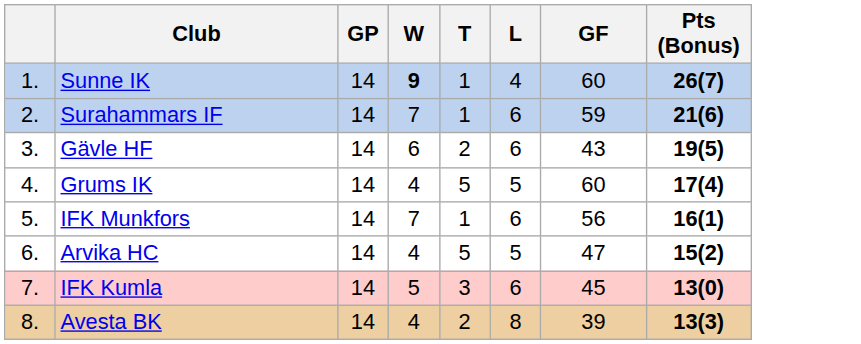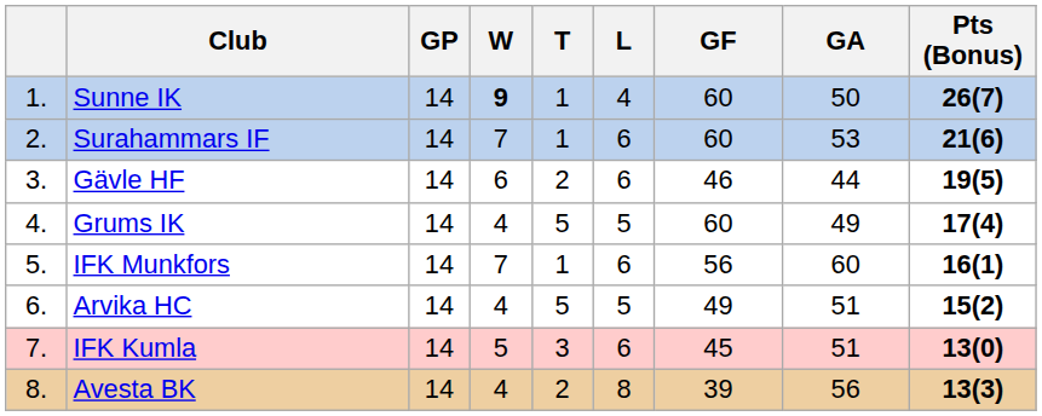 <table class="wikitable">
 <tr>
 <th width="30"></th>
 <th width="200">Club</th>
 <th width="30">GP</th>
 <th width="30">W</th>
 <th width="30">T</th>
 <th width="30">L</th>
 <th width="70">GF</th>
+<th width="70">GA</th>
 <th width="70">Pts (Bonus)</th>
 </tr>
 <tr bgcolor="#BCD2EE" align="center">
 <td>1.</td>
 <td align="left"><a href='#'>Sunne IK</a></td>
 <td>14</td>
 <td><strong>9</strong></td>
 <td>1</td>
 <td>4</td>
 <td>60</td>
+<td>50</td>
 <td><strong>26(7)</strong></td>
 </tr>
 <tr bgcolor="#BCD2EE" align="center">
 <td>2.</td>
 <td align="left"><a href='#'>Surahammars IF</a></td>
 <td>14</td>
 <td>7</td>
 <td>1</td>
 <td>6</td>
-<td>59</td>
+<td>60</td>
+<td>53</td>
 <td><strong>21(6)</strong></td>
 </tr>
 <tr bgcolor="#FFFFFF" align="center">
 <td>3.</td>
 <td align="left"><a href='#'>Gävle HF</a></td>
 <td>14</td>
 <td>6</td>
 <td>2</td>
 <td>6</td>
-<td>43</td>
+<td>46</td>
+<td>44</td>
 <td><strong>19(5)</strong></td>
 </tr>
 <tr bgcolor="#FFFFFF" align="center">
 <td>4.</td>
 <td align="left"><a href='#'>Grums IK</a></td>
 <td>14</td>
 <td>4</td>
 <td>5</td>
 <td>5</td>
 <td>60</td>
+<td>49</td>
 <td><strong>17(4)</strong></td>
 </tr>
 <tr bgcolor="#FFFFFF" align="center">
 <td>5.</td>
 <td align="left"><a href='#'>IFK Munkfors</a></td>
 <td>14</td>
 <td>7</td>
 <td>1</td>
 <td>6</td>
 <td>56</td>
+<td>60</td>
 <td><strong>16(1)</strong></td>
 </tr>
 <tr bgcolor="#FFFFFF" align="center">
 <td>6.</td>
 <td align="left"><a href='#'>Arvika HC</a></td>
 <td>14</td>
 <td>4</td>
 <td>5</td>
 <td>5</td>
-<td>47</td>
+<td>49</td>
+<td>51</td>
 <td><strong>15(2)</strong></td>
 </tr>
 <tr bgcolor="#FFCCCC" align="center">
 <td>7.</td>
 <td align="left"><a href='#'>IFK Kumla</a></td>
 <td>14</td>
 <td>5</td>
 <td>3</td>
 <td>6</td>
 <td>45</td>
+<td>51</td>
 <td><strong>13(0)</strong></td>
 </tr>
 <tr bgcolor="#EECFA1" align="center">
 <td>8.</td>
 <td align="left"><a href='#'>Avesta BK</a></td>
 <td>14</td>
 <td>4</td>
 <td>2</td>
 <td>8</td>
 <td>39</td>
+<td>56</td>
 <td><strong>13(3)</strong></td>
 </tr>
 </table>
